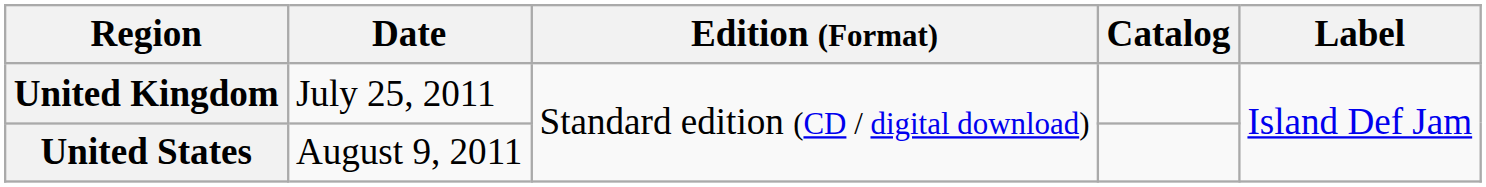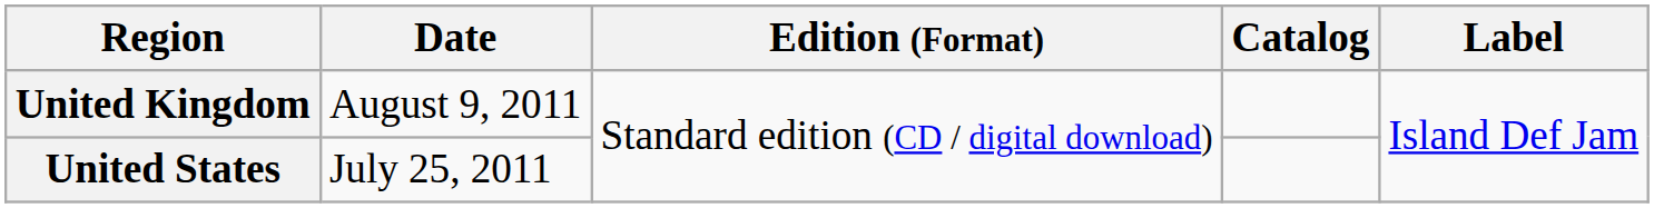 <table class="wikitable plainrowheaders">
 <tr>
 <th scope="col">Region</th>
 <th scope="col">Date</th>
 <th scope="col">Edition <small>(Format)</small></th>
 <th scope="col">Catalog</th>
 <th scope="col">Label</th>
 </tr>
 <tr>
 <th scope="row">United Kingdom</th>
-<td>July 25, 2011</td>
+<td>August 9, 2011</td>
 <td rowspan="2">Standard edition <small>(<a href='#'>CD</a> / <a href='#'>digital download</a>)</small></td>
 <td></td>
 <td rowspan="2"><a href='#'>Island Def Jam</a></td>
 </tr>
 <tr>
 <th scope="row">United States</th>
-<td>August 9, 2011</td>
+<td>July 25, 2011</td>
 <td></td>
 </tr>
 </table>
